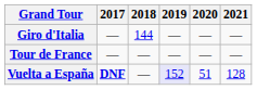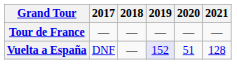 <table class="wikitable plainrowheaders">
 <tr>
 <th scope="col"><a href='#'>Grand Tour</a></th>
 <th scope="col">2017</th>
 <th scope="col">2018</th>
 <th scope="col">2019</th>
 <th scope="col">2020</th>
 <th scope="col">2021</th>
-</tr>
-<tr style="text-align:center;">
-<th scope="row"> <a href='#'>Giro d'Italia</a></th>
-<td>—</td>
-<td><a href='#'>144</a></td>
-<td>—</td>
-<td>—</td>
-<td>—</td>
 </tr>
 <tr style="text-align:center;">
 <th scope="row"> <a href='#'>Tour de France</a></th>
 <td>—</td>
 <td>—</td>
 <td>—</td>
 <td>—</td>
 <td>—</td>
 </tr>
 <tr style="text-align:center;">
 <th scope="row"> <a href='#'>Vuelta a España</a></th>
-<td><strong><a href='#'>DNF</a></strong></td>
+<td><a href='#'>DNF</a></td>
 <td>—</td>
 <td style="background: lavender;"><a href='#'>152</a></td>
 <td><a href='#'>51</a></td>
 <td><a href='#'>128</a></td>
 </tr>
 </table>
